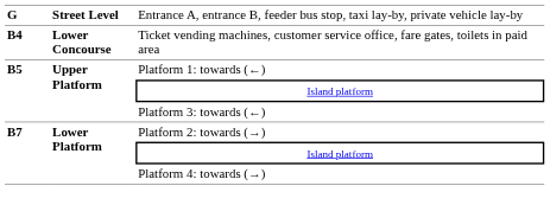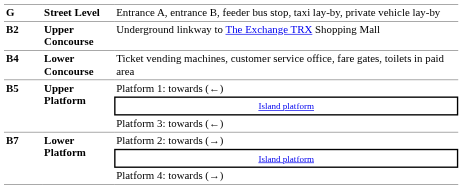 <table table border=0 cellspacing=0 cellpadding=3>
 <tr>
 <td style="width:50px; border-top:solid 1px grey;border-bottom:solid 1px grey;" width=50 valign=top><strong>G</strong></td>
 <td style="width:100px; border-top:solid 1px grey;border-bottom:solid 1px grey;" width=100 valign=top><strong>Street Level</strong></td>
 <td style="width:500px; border-top:solid 1px grey;border-bottom:solid 1px grey;" width=400 valign=top>Entrance A, entrance B, feeder bus stop, taxi lay-by, private vehicle lay-by</td>
+</tr>
+<tr style="vertical-align:top;">
+<td style="border-bottom:solid 1px grey;" width=50 valign=top><strong>B2</strong></td>
+<td style="border-bottom:solid 1px grey;" width=100 valign=top><strong>Upper Concourse</strong></td>
+<td style="border-bottom:solid 1px grey;" width=400 valign=top>Underground linkway to <a href='#'>The Exchange TRX</a> Shopping Mall</td>
 </tr>
 <tr style="vertical-align:top;">
 <td style="border-bottom:solid 1px grey;" width=50 valign=top><strong>B4</strong></td>
 <td style="border-bottom:solid 1px grey;" width=100 valign=top><strong>Lower Concourse</strong></td>
 <td style="border-bottom:solid 1px grey;" width=400 valign=top>Ticket vending machines, customer service office, fare gates, toilets in paid area</td>
 </tr>
 <tr style="vertical-align:top;">
 <td rowspan="3" style="border-bottom:solid 1px grey;" valign="top"><strong>B5</strong></td>
 <td rowspan="3" style="border-bottom:solid 1px grey;"><strong>Upper Platform </strong></td>
 <td>Platform 1:   towards   (←)</td>
 </tr>
 <tr style="vertical-align:top;">
 <td style="border-top:solid 2px black;border-right:solid 2px black;border-left:solid 2px black;border-bottom:solid 2px black;text-align:center;"><small><a href='#'>Island platform</a></small></td>
 </tr>
 <tr style="vertical-align:top;">
 <td style="border-bottom:solid 1px grey;">Platform 3:   towards   (←)</td>
 </tr>
 <tr style="vertical-align:top;">
 <td rowspan="3" style="border-bottom:solid 1px grey;" valign="top"><strong>B7</strong></td>
 <td rowspan="3" style="border-bottom:solid 1px grey;"><strong>Lower Platform</strong></td>
 <td>Platform 2:   towards   (→)</td>
 </tr>
 <tr style="vertical-align:top;">
 <td style="border-top:solid 2px black;border-right:solid 2px black;border-left:solid 2px black;border-bottom:solid 2px black;text-align:center;"><small><a href='#'>Island platform</a></small></td>
 </tr>
 <tr style="vertical-align:top;">
 <td style="border-bottom:solid 1px grey;">Platform 4:   towards   (→)</td>
 </tr>
 </table>
